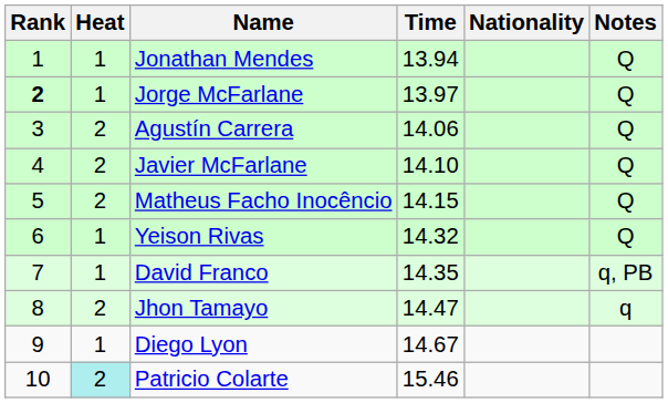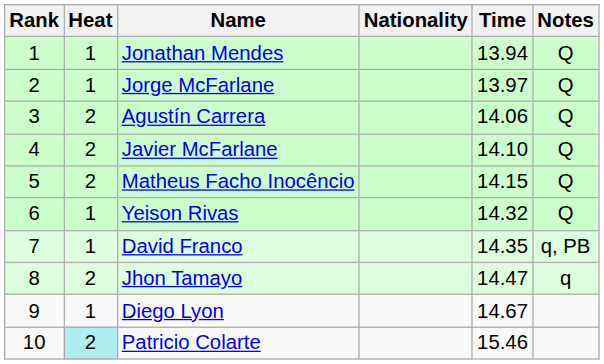 <table class="wikitable sortable" style="text-align:center">
 <tr>
 <th>Rank</th>
 <th>Heat</th>
 <th>Name</th>
+<th>Nationality</th>
 <th>Time</th>
-<th>Nationality</th>
 <th>Notes</th>
 </tr>
 <tr bgcolor=ccffcc>
 <td>1</td>
 <td>1</td>
 <td align=left><a href='#'>Jonathan Mendes</a></td>
+<td align=left></td>
 <td>13.94</td>
-<td align=left></td>
 <td>Q</td>
 </tr>
 <tr bgcolor=ccffcc>
-<td><strong>2</strong></td>
+<td>2</td>
 <td>1</td>
 <td align=left><a href='#'>Jorge McFarlane</a></td>
+<td align=left></td>
 <td>13.97</td>
-<td align=left></td>
 <td>Q</td>
 </tr>
 <tr bgcolor=ccffcc>
 <td>3</td>
 <td>2</td>
 <td align=left><a href='#'>Agustín Carrera</a></td>
+<td align=left></td>
 <td>14.06</td>
-<td align=left></td>
 <td>Q</td>
 </tr>
 <tr bgcolor=ccffcc>
 <td>4</td>
 <td>2</td>
 <td align=left><a href='#'>Javier McFarlane</a></td>
+<td align=left></td>
 <td>14.10</td>
-<td align=left></td>
 <td>Q</td>
 </tr>
 <tr bgcolor=ccffcc>
 <td>5</td>
 <td>2</td>
 <td align=left><a href='#'>Matheus Facho Inocêncio</a></td>
+<td align=left></td>
 <td>14.15</td>
-<td align=left></td>
 <td>Q</td>
 </tr>
 <tr bgcolor=ccffcc>
 <td>6</td>
 <td>1</td>
 <td align=left><a href='#'>Yeison Rivas</a></td>
+<td align=left></td>
 <td>14.32</td>
-<td align=left></td>
 <td>Q</td>
 </tr>
 <tr bgcolor=ddffdd>
 <td>7</td>
 <td>1</td>
 <td align=left><a href='#'>David Franco</a></td>
+<td align=left></td>
 <td>14.35</td>
-<td align=left></td>
 <td>q, PB</td>
 </tr>
 <tr bgcolor=ddffdd>
 <td>8</td>
 <td>2</td>
 <td align=left><a href='#'>Jhon Tamayo</a></td>
+<td align=left></td>
 <td>14.47</td>
-<td align=left></td>
 <td>q</td>
 </tr>
 <tr>
 <td>9</td>
 <td>1</td>
 <td align=left><a href='#'>Diego Lyon</a></td>
+<td align=left></td>
 <td>14.67</td>
-<td align=left></td>
 <td></td>
 </tr>
 <tr>
 <td>10</td>
 <td style="background: paleturquoise;">2</td>
 <td align=left><a href='#'>Patricio Colarte</a></td>
+<td align=left></td>
 <td>15.46</td>
-<td align=left></td>
 <td></td>
 </tr>
 </table>
